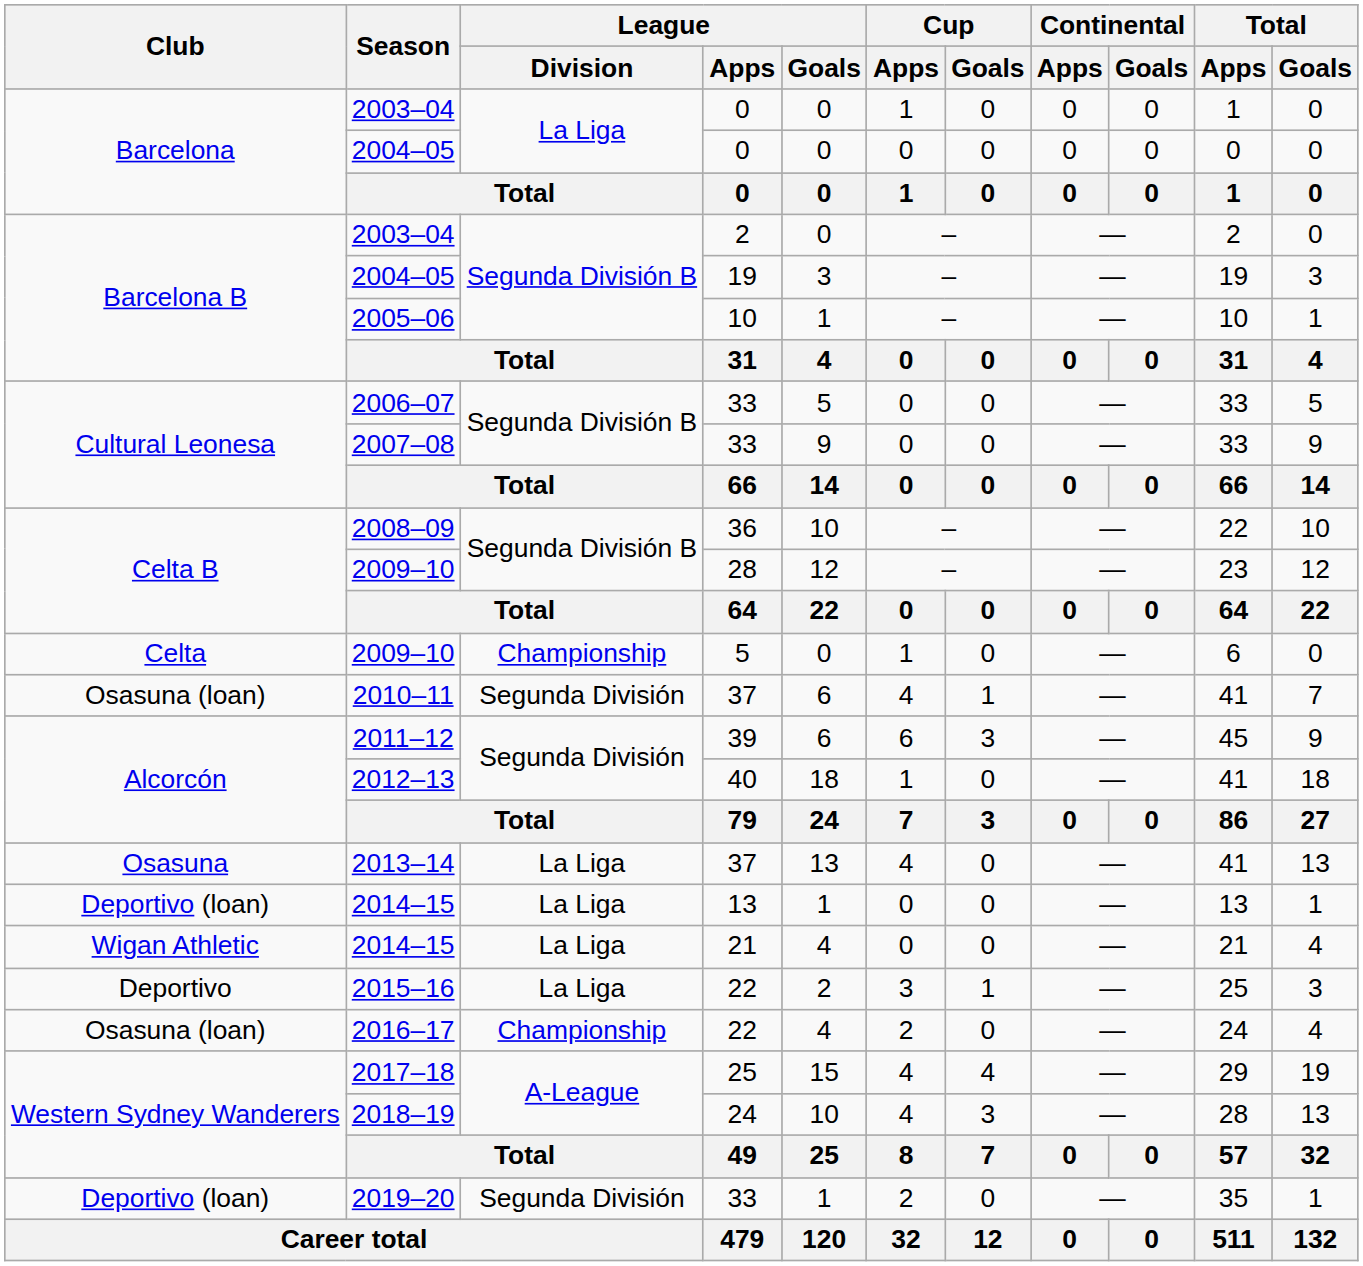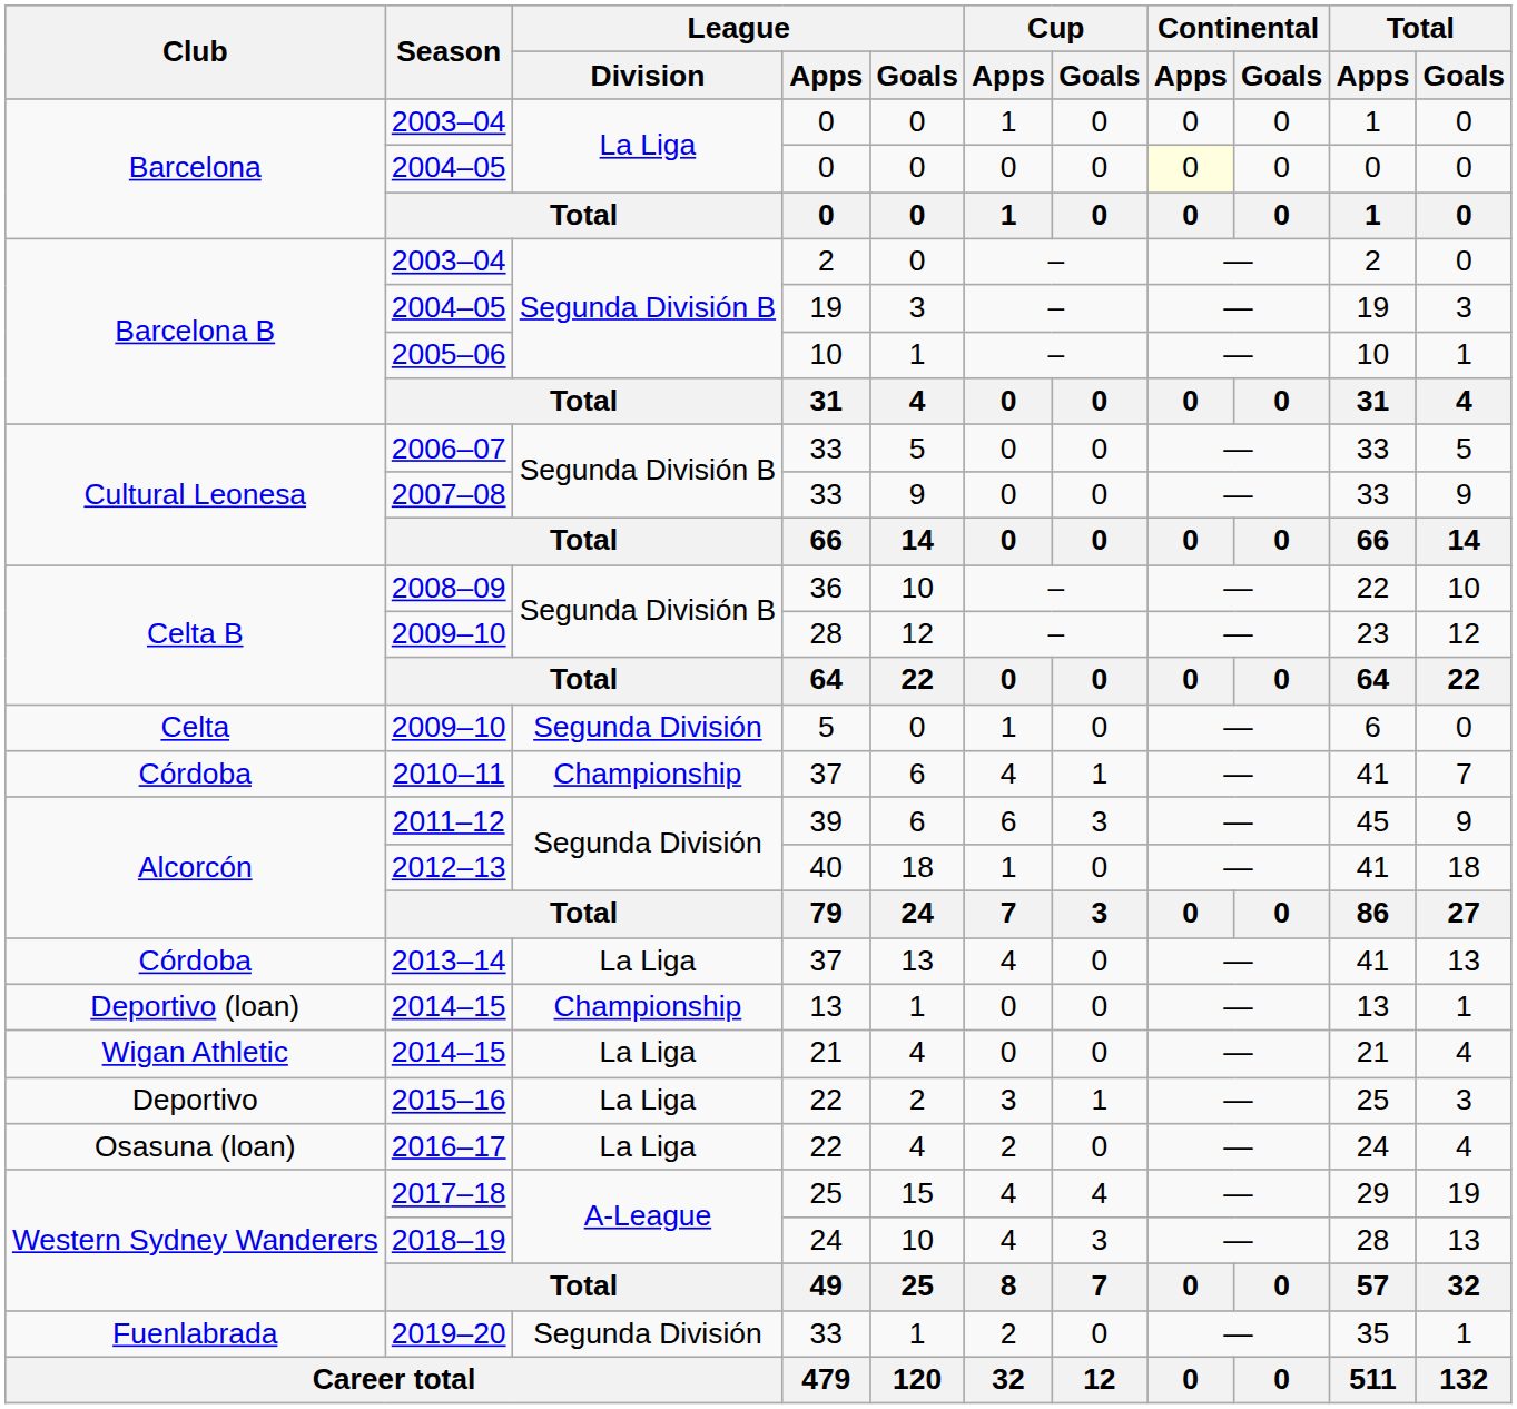 <table class="wikitable" style="text-align:center">
 <tr>
 <th rowspan="2">Club</th>
 <th rowspan="2">Season</th>
 <th colspan="3">League</th>
 <th colspan="2">Cup</th>
 <th colspan="2">Continental</th>
 <th colspan="2">Total</th>
 </tr>
 <tr>
 <th>Division</th>
 <th>Apps</th>
 <th>Goals</th>
 <th>Apps</th>
 <th>Goals</th>
 <th>Apps</th>
 <th>Goals</th>
 <th>Apps</th>
 <th>Goals</th>
 </tr>
 <tr>
 <td rowspan="3"><a href='#'>Barcelona</a></td>
 <td><a href='#'>2003–04</a></td>
 <td rowspan="2"><a href='#'>La Liga</a></td>
 <td>0</td>
 <td>0</td>
 <td>1</td>
 <td>0</td>
 <td>0</td>
 <td>0</td>
 <td>1</td>
 <td>0</td>
 </tr>
 <tr>
 <td><a href='#'>2004–05</a></td>
 <td>0</td>
 <td>0</td>
 <td>0</td>
 <td>0</td>
-<td>0</td>
+<td style="background: lightyellow;">0</td>
 <td>0</td>
 <td>0</td>
 <td>0</td>
 </tr>
 <tr>
 <th colspan="2">Total</th>
 <th>0</th>
 <th>0</th>
 <th>1</th>
 <th>0</th>
 <th>0</th>
 <th>0</th>
 <th>1</th>
 <th>0</th>
 </tr>
 <tr>
 <td rowspan="4"><a href='#'>Barcelona B</a></td>
 <td><a href='#'>2003–04</a></td>
 <td rowspan="3"><a href='#'>Segunda División B</a></td>
 <td>2</td>
 <td>0</td>
 <td colspan="2">–</td>
 <td colspan="2">—</td>
 <td>2</td>
 <td>0</td>
 </tr>
 <tr>
 <td><a href='#'>2004–05</a></td>
 <td>19</td>
 <td>3</td>
 <td colspan="2">–</td>
 <td colspan="2">—</td>
 <td>19</td>
 <td>3</td>
 </tr>
 <tr>
 <td><a href='#'>2005–06</a></td>
 <td>10</td>
 <td>1</td>
 <td colspan="2">–</td>
 <td colspan="2">—</td>
 <td>10</td>
 <td>1</td>
 </tr>
 <tr>
 <th colspan="2">Total</th>
 <th>31</th>
 <th>4</th>
 <th>0</th>
 <th>0</th>
 <th>0</th>
 <th>0</th>
 <th>31</th>
 <th>4</th>
 </tr>
 <tr>
 <td rowspan="3"><a href='#'>Cultural Leonesa</a></td>
 <td><a href='#'>2006–07</a></td>
 <td rowspan="2">Segunda División B</td>
 <td>33</td>
 <td>5</td>
 <td>0</td>
 <td>0</td>
 <td colspan="2">—</td>
 <td>33</td>
 <td>5</td>
 </tr>
 <tr>
 <td><a href='#'>2007–08</a></td>
 <td>33</td>
 <td>9</td>
 <td>0</td>
 <td>0</td>
 <td colspan="2">—</td>
 <td>33</td>
 <td>9</td>
 </tr>
 <tr>
 <th colspan="2">Total</th>
 <th>66</th>
 <th>14</th>
 <th>0</th>
 <th>0</th>
 <th>0</th>
 <th>0</th>
 <th>66</th>
 <th>14</th>
 </tr>
 <tr>
 <td rowspan="3"><a href='#'>Celta B</a></td>
 <td><a href='#'>2008–09</a></td>
 <td rowspan="2">Segunda División B</td>
 <td>36</td>
 <td>10</td>
 <td colspan="2">–</td>
 <td colspan="2">—</td>
 <td>22</td>
 <td>10</td>
 </tr>
 <tr>
 <td><a href='#'>2009–10</a></td>
 <td>28</td>
 <td>12</td>
 <td colspan="2">–</td>
 <td colspan="2">—</td>
 <td>23</td>
 <td>12</td>
 </tr>
 <tr>
 <th colspan="2">Total</th>
 <th>64</th>
 <th>22</th>
 <th>0</th>
 <th>0</th>
 <th>0</th>
 <th>0</th>
 <th>64</th>
 <th>22</th>
 </tr>
 <tr>
 <td><a href='#'>Celta</a></td>
 <td><a href='#'>2009–10</a></td>
-<td><a href='#'>Championship</a></td>
+<td><a href='#'>Segunda División</a></td>
 <td>5</td>
 <td>0</td>
 <td>1</td>
 <td>0</td>
 <td colspan="2">—</td>
 <td>6</td>
 <td>0</td>
 </tr>
 <tr>
-<td>Osasuna (loan)</td>
+<td><a href='#'>Córdoba</a></td>
 <td><a href='#'>2010–11</a></td>
-<td>Segunda División</td>
+<td><a href='#'>Championship</a></td>
 <td>37</td>
 <td>6</td>
 <td>4</td>
 <td>1</td>
 <td colspan="2">—</td>
 <td>41</td>
 <td>7</td>
 </tr>
 <tr>
 <td rowspan="3"><a href='#'>Alcorcón</a></td>
 <td><a href='#'>2011–12</a></td>
 <td rowspan="2">Segunda División</td>
 <td>39</td>
 <td>6</td>
 <td>6</td>
 <td>3</td>
 <td colspan="2">—</td>
 <td>45</td>
 <td>9</td>
 </tr>
 <tr>
 <td><a href='#'>2012–13</a></td>
 <td>40</td>
 <td>18</td>
 <td>1</td>
 <td>0</td>
 <td colspan="2">—</td>
 <td>41</td>
 <td>18</td>
 </tr>
 <tr>
 <th colspan="2">Total</th>
 <th>79</th>
 <th>24</th>
 <th>7</th>
 <th>3</th>
 <th>0</th>
 <th>0</th>
 <th>86</th>
 <th>27</th>
 </tr>
 <tr>
-<td><a href='#'>Osasuna</a></td>
+<td><a href='#'>Córdoba</a></td>
 <td><a href='#'>2013–14</a></td>
 <td>La Liga</td>
 <td>37</td>
 <td>13</td>
 <td>4</td>
 <td>0</td>
 <td colspan="2">—</td>
 <td>41</td>
 <td>13</td>
 </tr>
 <tr>
 <td><a href='#'>Deportivo</a> (loan)</td>
 <td><a href='#'>2014–15</a></td>
-<td>La Liga</td>
+<td><a href='#'>Championship</a></td>
 <td>13</td>
 <td>1</td>
 <td>0</td>
 <td>0</td>
 <td colspan="2">—</td>
 <td>13</td>
 <td>1</td>
 </tr>
 <tr>
 <td><a href='#'>Wigan Athletic</a></td>
 <td><a href='#'>2014–15</a></td>
 <td>La Liga</td>
 <td>21</td>
 <td>4</td>
 <td>0</td>
 <td>0</td>
 <td colspan="2">—</td>
 <td>21</td>
 <td>4</td>
 </tr>
 <tr>
 <td>Deportivo</td>
 <td><a href='#'>2015–16</a></td>
 <td>La Liga</td>
 <td>22</td>
 <td>2</td>
 <td>3</td>
 <td>1</td>
 <td colspan="2">—</td>
 <td>25</td>
 <td>3</td>
 </tr>
 <tr>
 <td>Osasuna (loan)</td>
 <td><a href='#'>2016–17</a></td>
-<td><a href='#'>Championship</a></td>
+<td>La Liga</td>
 <td>22</td>
 <td>4</td>
 <td>2</td>
 <td>0</td>
 <td colspan="2">—</td>
 <td>24</td>
 <td>4</td>
 </tr>
 <tr>
 <td rowspan="3"><a href='#'>Western Sydney Wanderers</a></td>
 <td><a href='#'>2017–18</a></td>
 <td rowspan="2"><a href='#'>A-League</a></td>
 <td>25</td>
 <td>15</td>
 <td>4</td>
 <td>4</td>
 <td colspan="2">—</td>
 <td>29</td>
 <td>19</td>
 </tr>
 <tr>
 <td><a href='#'>2018–19</a></td>
 <td>24</td>
 <td>10</td>
 <td>4</td>
 <td>3</td>
 <td colspan="2">—</td>
 <td>28</td>
 <td>13</td>
 </tr>
 <tr>
 <th colspan="2">Total</th>
 <th>49</th>
 <th>25</th>
 <th>8</th>
 <th>7</th>
 <th>0</th>
 <th>0</th>
 <th>57</th>
 <th>32</th>
 </tr>
 <tr>
-<td><a href='#'>Deportivo</a> (loan)</td>
+<td><a href='#'>Fuenlabrada</a></td>
 <td><a href='#'>2019–20</a></td>
 <td>Segunda División</td>
 <td>33</td>
 <td>1</td>
 <td>2</td>
 <td>0</td>
 <td colspan="2">—</td>
 <td>35</td>
 <td>1</td>
 </tr>
 <tr>
 <th colspan="3">Career total</th>
 <th>479</th>
 <th>120</th>
 <th>32</th>
 <th>12</th>
 <th>0</th>
 <th>0</th>
 <th>511</th>
 <th>132</th>
 </tr>
 </table>
